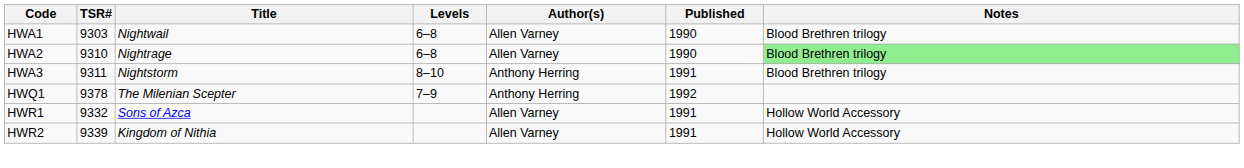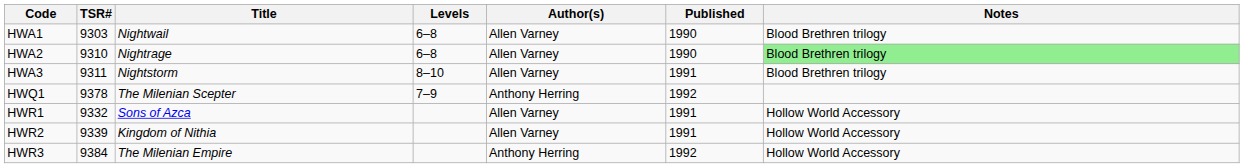 <table class="wikitable" style="width: 100%">
 <tr>
 <th scope="col" style="width: 6%;">Code</th>
 <th>TSR#</th>
 <th scope="col" style="width: 25%;">Title</th>
 <th scope="col" style="width: 6%;">Levels</th>
 <th scope="col" style="width: 15%;">Author(s)</th>
 <th scope="col" style="width: 8%;">Published</th>
 <th scope="col" style="width: 40%;">Notes</th>
 </tr>
 <tr>
 <td>HWA1</td>
 <td>9303</td>
 <td><em>Nightwail</em></td>
 <td>6–8</td>
 <td>Allen Varney</td>
 <td>1990</td>
 <td>Blood Brethren trilogy</td>
 </tr>
 <tr>
 <td>HWA2</td>
 <td>9310</td>
 <td><em>Nightrage</em></td>
 <td>6–8</td>
 <td>Allen Varney</td>
 <td>1990</td>
 <td style="background: lightgreen;">Blood Brethren trilogy</td>
 </tr>
 <tr>
 <td>HWA3</td>
 <td>9311</td>
 <td><em>Nightstorm</em></td>
 <td>8–10</td>
-<td>Anthony Herring</td>
+<td>Allen Varney</td>
 <td>1991</td>
 <td>Blood Brethren trilogy</td>
 </tr>
 <tr>
 <td>HWQ1</td>
 <td>9378</td>
 <td><em>The Milenian Scepter</em></td>
 <td>7–9</td>
 <td>Anthony Herring</td>
 <td>1992</td>
 <td> </td>
 </tr>
 <tr>
 <td>HWR1</td>
 <td>9332</td>
 <td><em><a href='#'>Sons of Azca</a></em></td>
 <td></td>
 <td>Allen Varney</td>
 <td>1991</td>
 <td>Hollow World Accessory</td>
 </tr>
 <tr>
 <td>HWR2</td>
 <td>9339</td>
 <td><em>Kingdom of Nithia</em></td>
 <td></td>
 <td>Allen Varney</td>
 <td>1991</td>
 <td>Hollow World Accessory</td>
 </tr>
+<tr>
+<td>HWR3</td>
+<td>9384</td>
+<td><em>The Milenian Empire</em></td>
+<td></td>
+<td>Anthony Herring</td>
+<td>1992</td>
+<td>Hollow World Accessory</td>
+</tr>
 </table>
